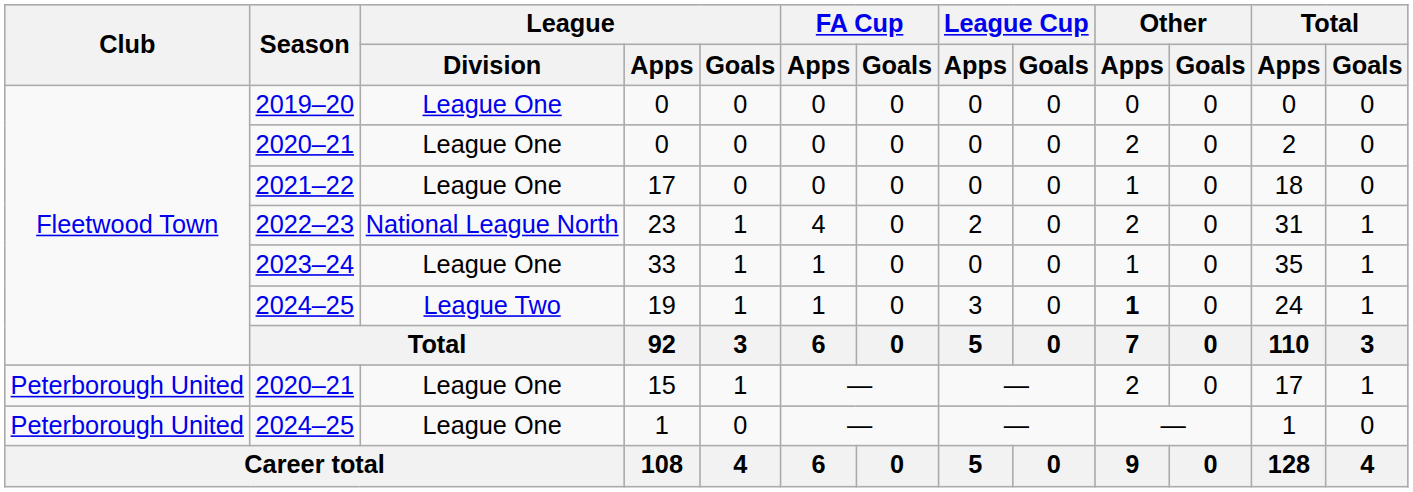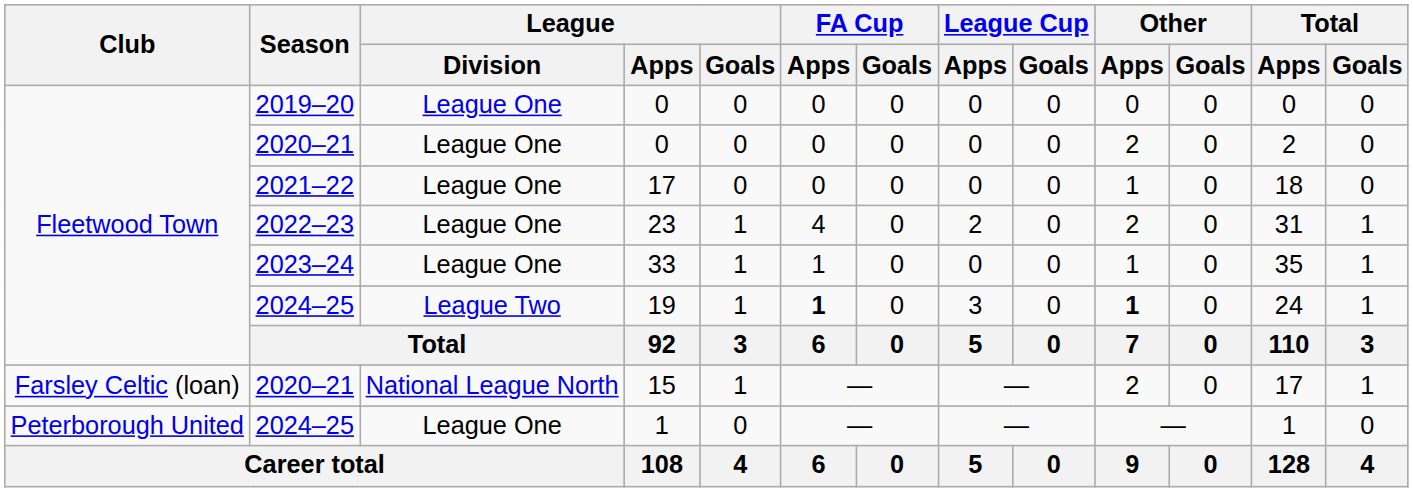 <table class="wikitable" style="text-align: center">
 <tr>
 <th rowspan="2">Club</th>
 <th rowspan="2">Season</th>
 <th colspan="3">League</th>
 <th colspan="2"><a href='#'>FA Cup</a></th>
 <th colspan="2"><a href='#'>League Cup</a></th>
 <th colspan="2">Other</th>
 <th colspan="2">Total</th>
 </tr>
 <tr>
 <th>Division</th>
 <th>Apps</th>
 <th>Goals</th>
 <th>Apps</th>
 <th>Goals</th>
 <th>Apps</th>
 <th>Goals</th>
 <th>Apps</th>
 <th>Goals</th>
 <th>Apps</th>
 <th>Goals</th>
 </tr>
 <tr>
 <td rowspan="7"><a href='#'>Fleetwood Town</a></td>
 <td><a href='#'>2019–20</a></td>
 <td><a href='#'>League One</a></td>
 <td>0</td>
 <td>0</td>
 <td>0</td>
 <td>0</td>
 <td>0</td>
 <td>0</td>
 <td>0</td>
 <td>0</td>
 <td>0</td>
 <td>0</td>
 </tr>
 <tr>
 <td><a href='#'>2020–21</a></td>
 <td>League One</td>
 <td>0</td>
 <td>0</td>
 <td>0</td>
 <td>0</td>
 <td>0</td>
 <td>0</td>
 <td>2</td>
 <td>0</td>
 <td>2</td>
 <td>0</td>
 </tr>
 <tr>
 <td><a href='#'>2021–22</a></td>
 <td>League One</td>
 <td>17</td>
 <td>0</td>
 <td>0</td>
 <td>0</td>
 <td>0</td>
 <td>0</td>
 <td>1</td>
 <td>0</td>
 <td>18</td>
 <td>0</td>
 </tr>
 <tr>
 <td><a href='#'>2022–23</a></td>
-<td><a href='#'>National League North</a></td>
+<td>League One</td>
 <td>23</td>
 <td>1</td>
 <td>4</td>
 <td>0</td>
 <td>2</td>
 <td>0</td>
 <td>2</td>
 <td>0</td>
 <td>31</td>
 <td>1</td>
 </tr>
 <tr>
 <td><a href='#'>2023–24</a></td>
 <td>League One</td>
 <td>33</td>
 <td>1</td>
 <td>1</td>
 <td>0</td>
 <td>0</td>
 <td>0</td>
 <td>1</td>
 <td>0</td>
 <td>35</td>
 <td>1</td>
 </tr>
 <tr>
 <td><a href='#'>2024–25</a></td>
 <td><a href='#'>League Two</a></td>
 <td>19</td>
 <td>1</td>
-<td>1</td>
+<td><strong>1</strong></td>
 <td>0</td>
 <td>3</td>
 <td>0</td>
 <td><strong>1</strong></td>
 <td>0</td>
 <td>24</td>
 <td>1</td>
 </tr>
 <tr>
 <th colspan="2">Total</th>
 <th>92</th>
 <th>3</th>
 <th>6</th>
 <th>0</th>
 <th>5</th>
 <th>0</th>
 <th>7</th>
 <th>0</th>
 <th>110</th>
 <th>3</th>
 </tr>
 <tr>
-<td><a href='#'>Peterborough United</a></td>
+<td><a href='#'>Farsley Celtic</a> (loan)</td>
 <td><a href='#'>2020–21</a></td>
-<td>League One</td>
+<td><a href='#'>National League North</a></td>
 <td>15</td>
 <td>1</td>
 <td colspan="2">—</td>
 <td colspan="2">—</td>
 <td>2</td>
 <td>0</td>
 <td>17</td>
 <td>1</td>
 </tr>
 <tr>
 <td><a href='#'>Peterborough United</a></td>
 <td><a href='#'>2024–25</a></td>
 <td>League One</td>
 <td>1</td>
 <td>0</td>
 <td colspan="2">—</td>
 <td colspan="2">—</td>
 <td colspan="2">—</td>
 <td>1</td>
 <td>0</td>
 </tr>
 <tr>
 <th colspan="3">Career total</th>
 <th>108</th>
 <th>4</th>
 <th>6</th>
 <th>0</th>
 <th>5</th>
 <th>0</th>
 <th>9</th>
 <th>0</th>
 <th>128</th>
 <th>4</th>
 </tr>
 </table>
